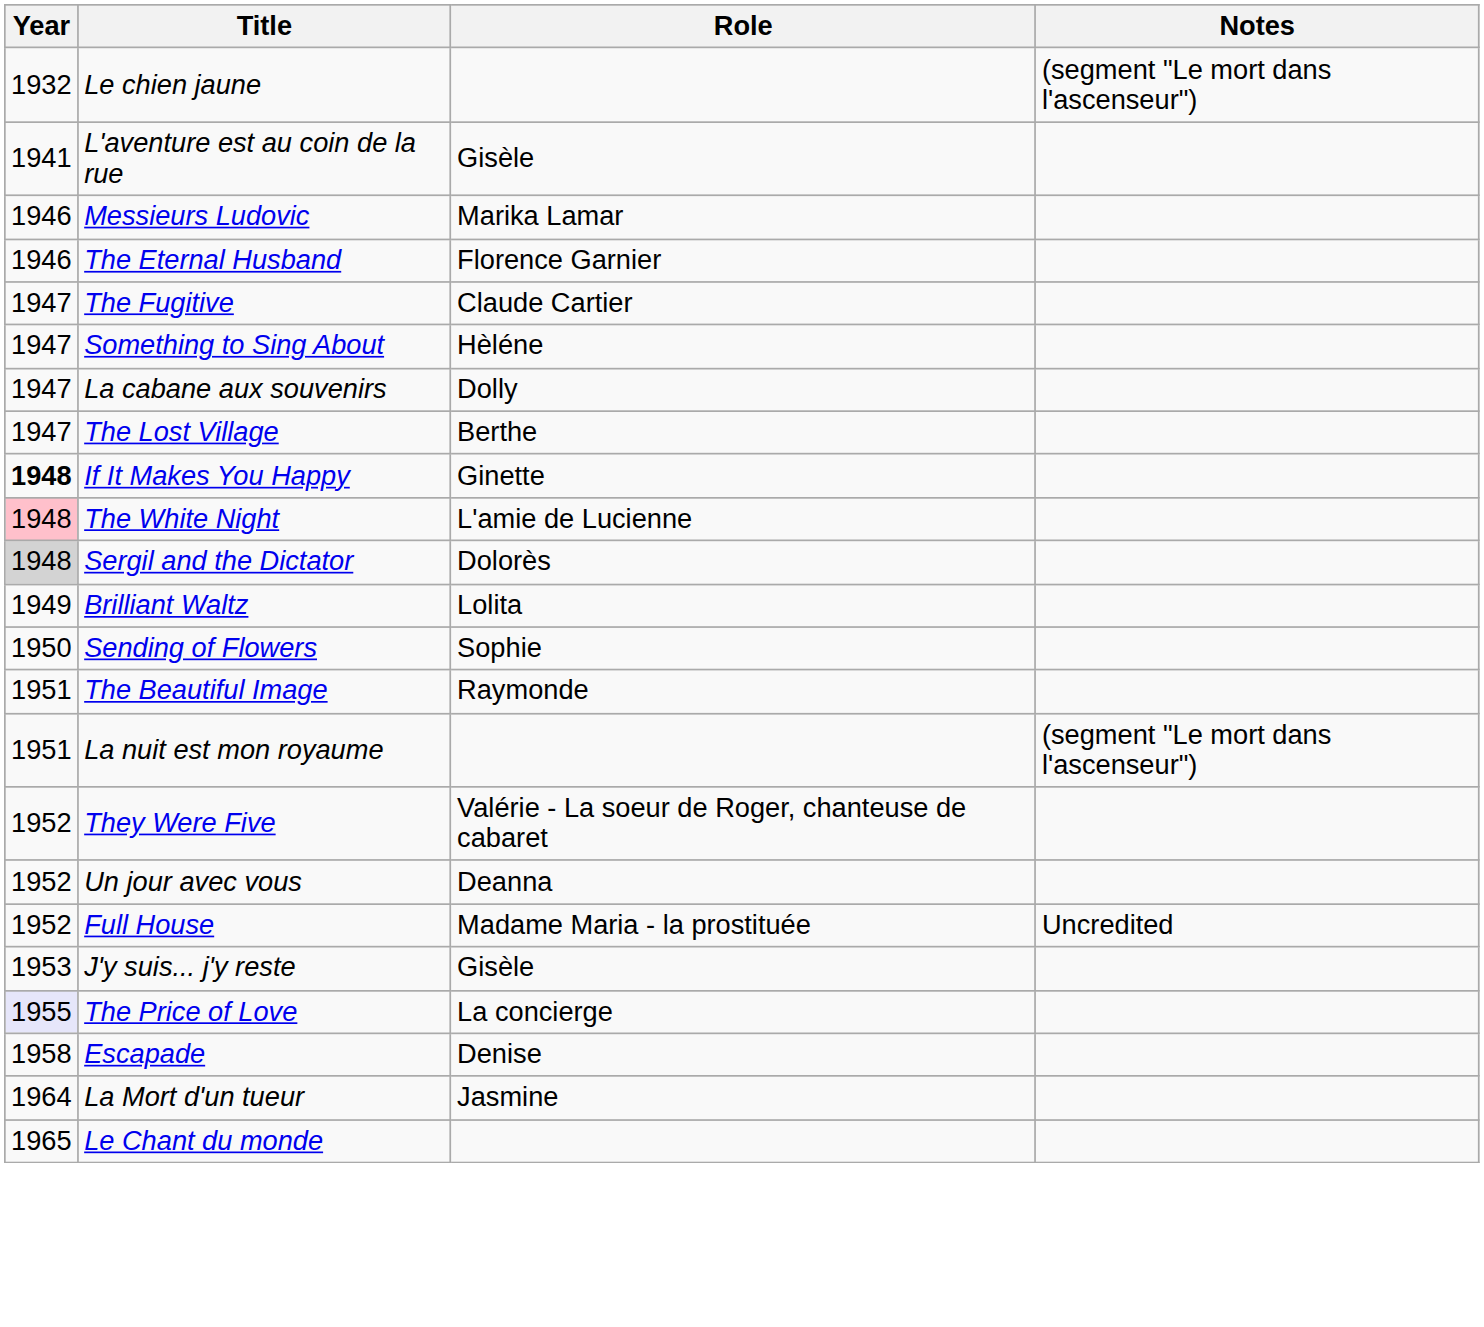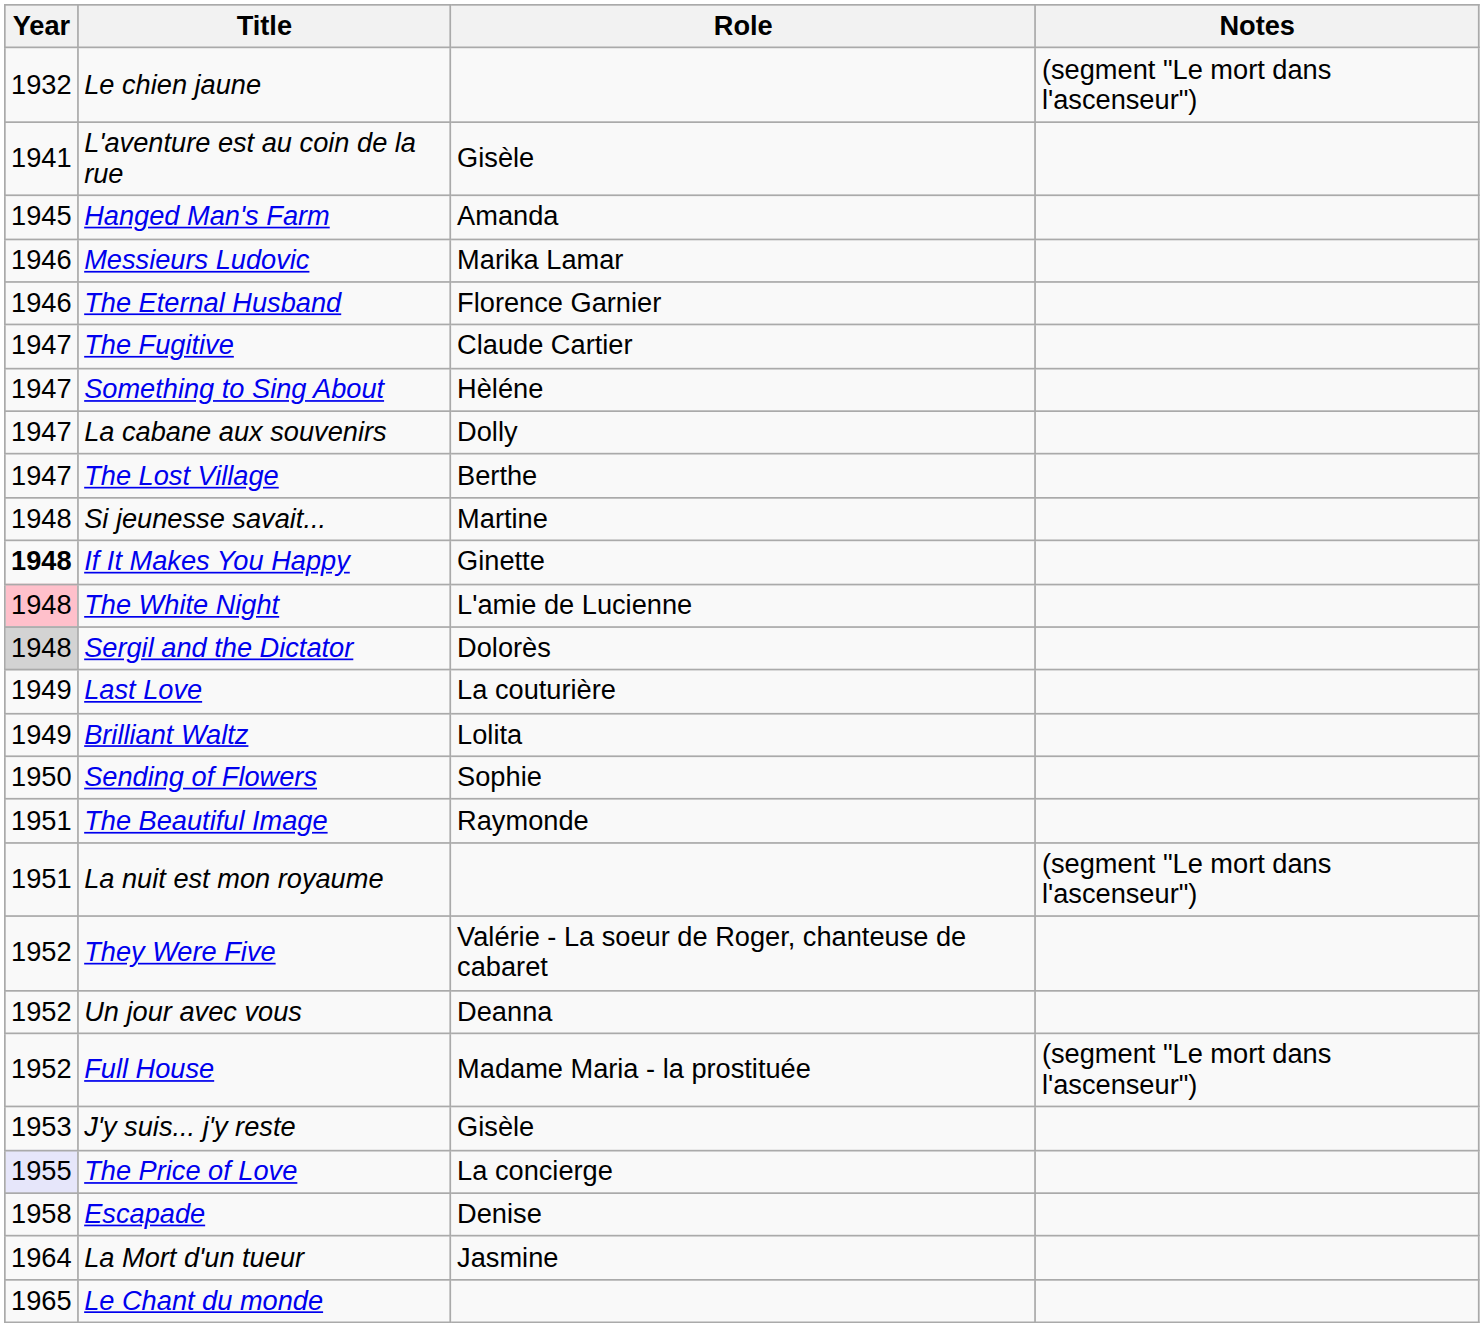 <table class="wikitable">
 <tr>
 <th>Year</th>
 <th>Title</th>
 <th>Role</th>
 <th>Notes</th>
 </tr>
 <tr>
 <td>1932</td>
 <td><em>Le chien jaune</em></td>
 <td></td>
 <td>(segment "Le mort dans l'ascenseur")</td>
 </tr>
 <tr>
 <td>1941</td>
 <td><em>L'aventure est au coin de la rue</em></td>
 <td>Gisèle</td>
+<td></td>
+</tr>
+<tr>
+<td>1945</td>
+<td><em><a href='#'>Hanged Man's Farm</a></em></td>
+<td>Amanda</td>
 <td></td>
 </tr>
 <tr>
 <td>1946</td>
 <td><em><a href='#'>Messieurs Ludovic</a></em></td>
 <td>Marika Lamar</td>
 <td></td>
 </tr>
 <tr>
 <td>1946</td>
 <td><em><a href='#'>The Eternal Husband</a></em></td>
 <td>Florence Garnier</td>
 <td></td>
 </tr>
 <tr>
 <td>1947</td>
 <td><em><a href='#'>The Fugitive</a></em></td>
 <td>Claude Cartier</td>
 <td></td>
 </tr>
 <tr>
 <td>1947</td>
 <td><em><a href='#'>Something to Sing About</a></em></td>
 <td>Hèléne</td>
 <td></td>
 </tr>
 <tr>
 <td>1947</td>
 <td><em>La cabane aux souvenirs</em></td>
 <td>Dolly</td>
 <td></td>
 </tr>
 <tr>
 <td>1947</td>
 <td><em><a href='#'>The Lost Village</a></em></td>
 <td>Berthe</td>
 <td></td>
 </tr>
 <tr>
+<td>1948</td>
+<td><em>Si jeunesse savait...</em></td>
+<td>Martine</td>
+<td></td>
+</tr>
+<tr>
 <td><strong>1948</strong></td>
 <td><em><a href='#'>If It Makes You Happy</a></em></td>
 <td>Ginette</td>
 <td></td>
 </tr>
 <tr>
 <td style="background: pink;">1948</td>
 <td><em><a href='#'>The White Night</a></em></td>
 <td>L'amie de Lucienne</td>
 <td></td>
 </tr>
 <tr>
 <td style="background: lightgrey;">1948</td>
 <td><em><a href='#'>Sergil and the Dictator</a></em></td>
 <td>Dolorès</td>
+<td></td>
+</tr>
+<tr>
+<td>1949</td>
+<td><em><a href='#'>Last Love</a></em></td>
+<td>La couturière</td>
 <td></td>
 </tr>
 <tr>
 <td>1949</td>
 <td><em><a href='#'>Brilliant Waltz</a></em></td>
 <td>Lolita</td>
 <td></td>
 </tr>
 <tr>
 <td>1950</td>
 <td><em><a href='#'>Sending of Flowers</a></em></td>
 <td>Sophie</td>
 <td></td>
 </tr>
 <tr>
 <td>1951</td>
 <td><em><a href='#'>The Beautiful Image</a></em></td>
 <td>Raymonde</td>
 <td></td>
 </tr>
 <tr>
 <td>1951</td>
 <td><em>La nuit est mon royaume</em></td>
 <td></td>
 <td>(segment "Le mort dans l'ascenseur")</td>
 </tr>
 <tr>
 <td>1952</td>
 <td><em><a href='#'>They Were Five</a></em></td>
 <td>Valérie - La soeur de Roger, chanteuse de cabaret</td>
 <td></td>
 </tr>
 <tr>
 <td>1952</td>
 <td><em>Un jour avec vous</em></td>
 <td>Deanna</td>
 <td></td>
 </tr>
 <tr>
 <td>1952</td>
 <td><em><a href='#'>Full House</a></em></td>
 <td>Madame Maria - la prostituée</td>
-<td>Uncredited</td>
+<td>(segment "Le mort dans l'ascenseur")</td>
 </tr>
 <tr>
 <td>1953</td>
 <td><em>J'y suis... j'y reste</em></td>
 <td>Gisèle</td>
 <td></td>
 </tr>
 <tr>
 <td style="background: lavender;">1955</td>
 <td><em><a href='#'>The Price of Love</a></em></td>
 <td>La concierge</td>
 <td></td>
 </tr>
 <tr>
 <td>1958</td>
 <td><em><a href='#'>Escapade</a></em></td>
 <td>Denise</td>
 <td></td>
 </tr>
 <tr>
 <td>1964</td>
 <td><em>La Mort d'un tueur</em></td>
 <td>Jasmine</td>
 <td></td>
 </tr>
 <tr>
 <td>1965</td>
 <td><em><a href='#'>Le Chant du monde</a></em></td>
 <td></td>
 <td></td>
 </tr>
 </table>
